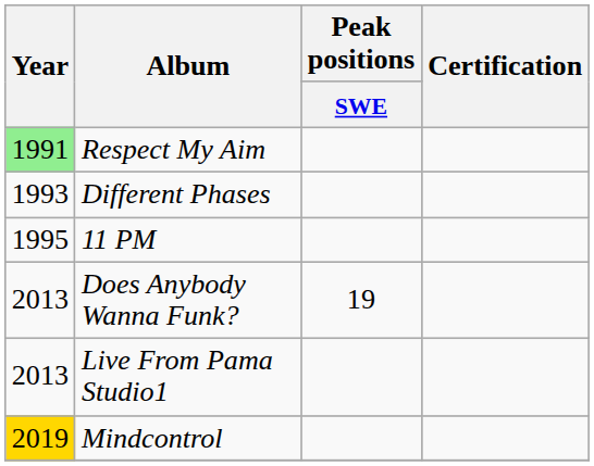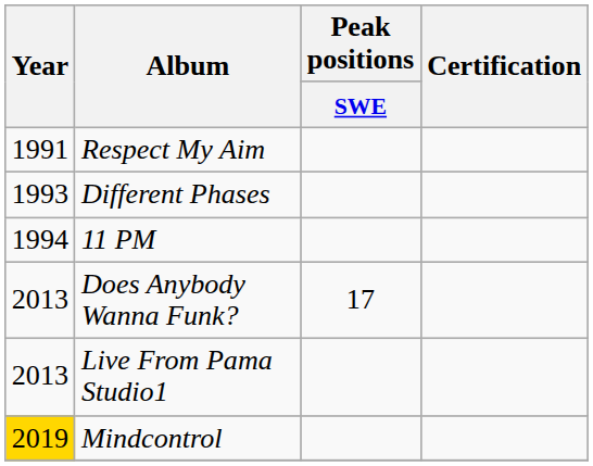 <table class="wikitable">
 <tr>
 <th align="center" rowspan="2" width="10">Year</th>
 <th align="center" rowspan="2" width="120">Album</th>
 <th align="center" colspan="1" width="20">Peak positions</th>
 <th align="center" rowspan="2" width="70">Certification</th>
 </tr>
 <tr>
 <th width="20"><small><a href='#'>SWE</a><br></small></th>
 </tr>
 <tr>
-<td style="background: lightgreen;">1991</td>
+<td>1991</td>
 <td><em>Respect My Aim</em></td>
 <td style="text-align:center;"></td>
 <td></td>
 </tr>
 <tr>
 <td>1993</td>
 <td><em>Different Phases</em></td>
 <td style="text-align:center;"></td>
 <td></td>
 </tr>
 <tr>
-<td>1995</td>
+<td>1994</td>
 <td><em>11 PM</em></td>
 <td style="text-align:center;"></td>
 <td></td>
 </tr>
 <tr>
 <td>2013</td>
 <td><em>Does Anybody Wanna Funk?</em></td>
-<td style="text-align:center;">19</td>
+<td style="text-align:center;">17</td>
 <td></td>
 </tr>
 <tr>
 <td>2013</td>
 <td><em>Live From Pama Studio1</em></td>
 <td style="text-align:center;"></td>
 <td></td>
 </tr>
 <tr>
 <td style="background: gold;">2019</td>
 <td><em>Mindcontrol</em></td>
 <td style="text-align:center;"></td>
 <td></td>
 </tr>
 <tr>
 </tr>
 </table>
